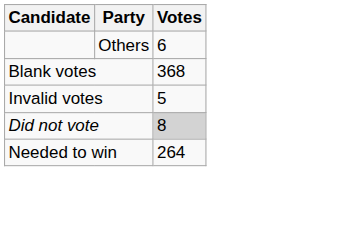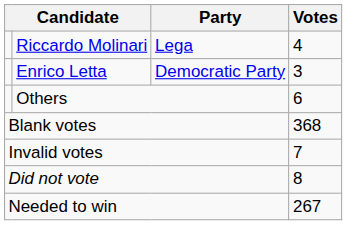 <table class="wikitable" style="font-size: align=left">
 <tr>
 <th colspan=2>Candidate</th>
 <th>Party</th>
 <th>Votes</th>
+</tr>
+<tr>
+<td bgcolor=></td>
+<td><a href='#'>Riccardo Molinari</a></td>
+<td><a href='#'>Lega</a></td>
+<td>4</td>
+</tr>
+<tr>
+<td bgcolor=></td>
+<td><a href='#'>Enrico Letta</a></td>
+<td><a href='#'>Democratic Party</a></td>
+<td>3</td>
 </tr>
 <tr>
 <td bgcolor=></td>
 <td colspan=2>Others</td>
 <td>6</td>
 </tr>
 <tr>
 <td colspan=3>Blank votes</td>
 <td>368</td>
 </tr>
 <tr>
 <td colspan=3>Invalid votes</td>
-<td>5</td>
+<td>7</td>
 </tr>
 <tr>
 <td colspan=3><em>Did not vote</em></td>
-<td style="background: lightgrey;">8</td>
+<td>8</td>
 </tr>
 <tr>
 <td colspan=3>Needed to win</td>
-<td>264</td>
+<td>267</td>
 </tr>
 </table>
